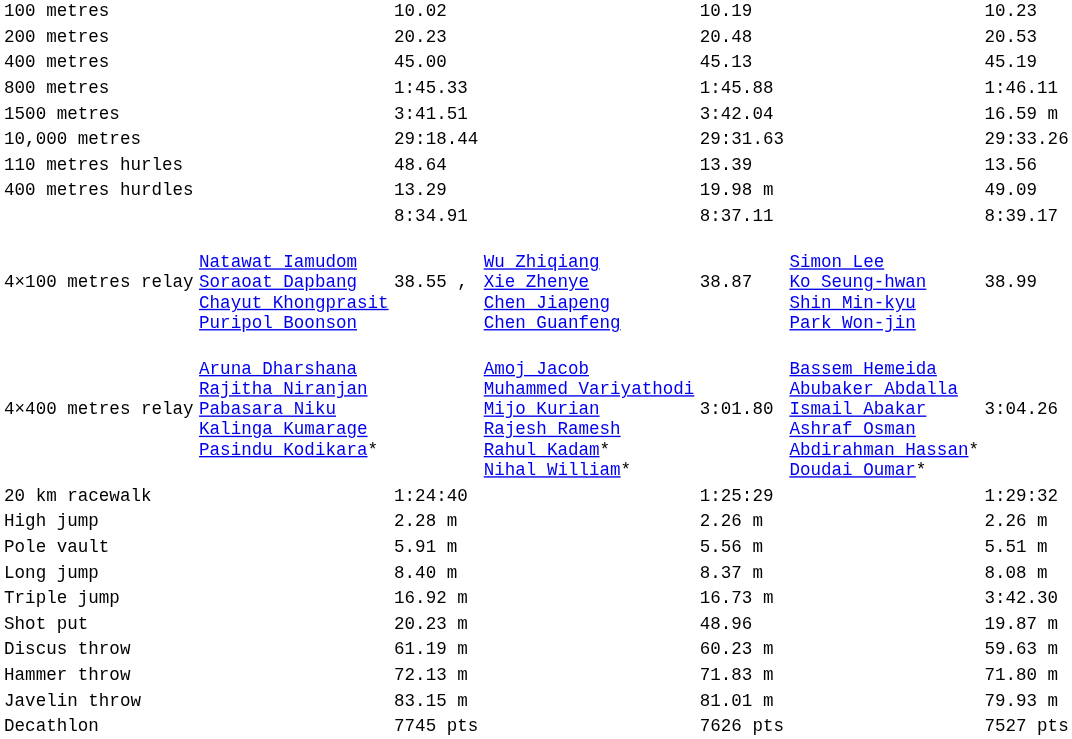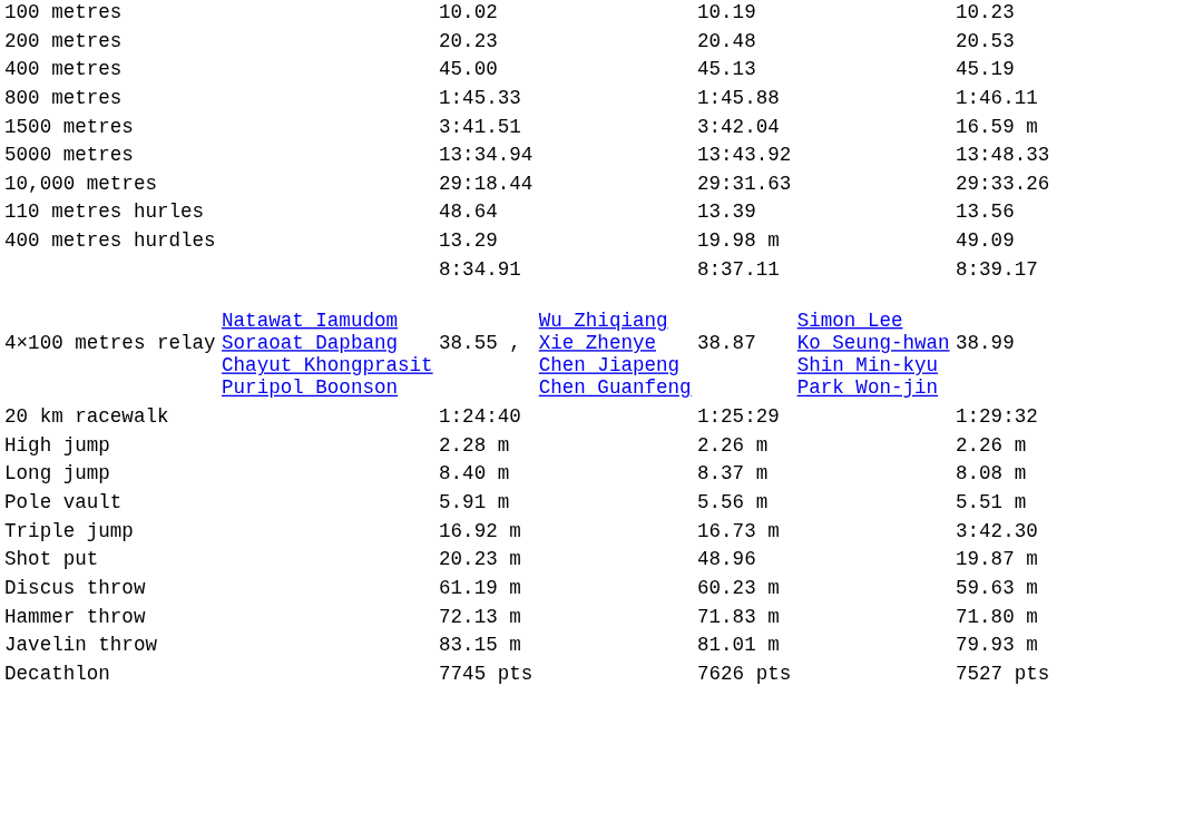 <table>
 <tr>
 <td>100 metres<br></td>
 <td></td>
 <td>10.02</td>
 <td></td>
 <td>10.19</td>
 <td></td>
 <td>10.23</td>
 </tr>
 <tr>
 <td>200 metres<br></td>
 <td></td>
 <td>20.23 <strong></strong></td>
 <td></td>
 <td>20.48</td>
 <td></td>
 <td>20.53</td>
 </tr>
 <tr>
 <td>400 metres<br></td>
 <td></td>
 <td>45.00</td>
 <td></td>
 <td>45.13</td>
 <td></td>
 <td>45.19</td>
 </tr>
 <tr>
 <td>800 metres<br></td>
 <td></td>
 <td>1:45.33</td>
 <td></td>
 <td>1:45.88</td>
 <td></td>
 <td>1:46.11</td>
 </tr>
 <tr>
 <td>1500 metres<br></td>
 <td></td>
 <td>3:41.51</td>
 <td></td>
 <td>3:42.04</td>
 <td></td>
 <td>16.59 m</td>
 </tr>
 <tr>
+<td>5000 metres<br></td>
+<td></td>
+<td>13:34.94</td>
+<td></td>
+<td>13:43.92</td>
+<td></td>
+<td>13:48.33</td>
+</tr>
+<tr>
 <td>10,000 metres<br></td>
 <td></td>
 <td>29:18.44</td>
 <td></td>
 <td>29:31.63</td>
 <td></td>
 <td>29:33.26</td>
 </tr>
 <tr>
 <td>110 metres hurles<br></td>
 <td></td>
 <td>48.64</td>
 <td></td>
 <td>13.39</td>
 <td></td>
 <td>13.56</td>
 </tr>
 <tr>
 <td>400 metres hurdles<br></td>
 <td></td>
 <td>13.29</td>
 <td></td>
 <td>19.98 m</td>
 <td></td>
 <td>49.09</td>
 </tr>
 <tr>
 <td><br></td>
 <td></td>
 <td>8:34.91</td>
 <td></td>
 <td>8:37.11</td>
 <td></td>
 <td>8:39.17</td>
 </tr>
 <tr>
 <td>4×100 metres relay <br></td>
 <td><br><a href='#'>Natawat Iamudom</a><br><a href='#'>Soraoat Dapbang</a><br><a href='#'>Chayut Khongprasit</a><br><a href='#'>Puripol Boonson</a></td>
 <td>38.55 <strong></strong>, <strong></strong></td>
 <td><br><a href='#'>Wu Zhiqiang</a><br><a href='#'>Xie Zhenye</a><br><a href='#'>Chen Jiapeng</a><br><a href='#'>Chen Guanfeng</a></td>
 <td>38.87</td>
 <td><br><a href='#'>Simon Lee</a><br><a href='#'>Ko Seung-hwan</a><br><a href='#'>Shin Min-kyu</a><br><a href='#'>Park Won-jin</a></td>
 <td>38.99</td>
 </tr>
 <tr>
-<td>4×400 metres relay<br></td>
-<td><br><a href='#'>Aruna Dharshana</a><br><a href='#'>Rajitha Niranjan</a><br><a href='#'>Pabasara Niku</a><br><a href='#'>Kalinga Kumarage</a><br><a href='#'>Pasindu Kodikara</a>*<br><br></td>
-<td></td>
-<td><br><a href='#'>Amoj Jacob</a><br><a href='#'>Muhammed Variyathodi</a><br><a href='#'>Mijo Kurian</a><br><a href='#'>Rajesh Ramesh</a><br><a href='#'>Rahul Kadam</a>*<br><a href='#'>Nihal William</a>*</td>
-<td>3:01.80</td>
-<td><br><a href='#'>Bassem Hemeida</a><br><a href='#'>Abubaker Abdalla</a><br><a href='#'>Ismail Abakar</a><br><a href='#'>Ashraf Osman</a><br><a href='#'>Abdirahman Hassan</a>*<br><a href='#'>Doudai Oumar</a>*</td>
-<td>3:04.26 </td>
-</tr>
-<tr>
 <td>20 km racewalk<br></td>
 <td></td>
 <td>1:24:40</td>
 <td></td>
 <td>1:25:29</td>
 <td></td>
 <td>1:29:32</td>
 </tr>
 <tr>
 <td>High jump<br></td>
 <td></td>
 <td>2.28 m</td>
 <td></td>
 <td>2.26 m</td>
 <td></td>
 <td>2.26 m</td>
 </tr>
 <tr>
+<td>Long jump<br></td>
+<td></td>
+<td>8.40 m <strong></strong></td>
+<td></td>
+<td>8.37 m</td>
+<td></td>
+<td>8.08 m</td>
+</tr>
+<tr>
 <td>Pole vault<br></td>
 <td></td>
 <td>5.91 m <strong></strong></td>
 <td></td>
 <td>5.56 m</td>
 <td></td>
 <td>5.51 m</td>
-</tr>
-<tr>
-<td>Long jump<br></td>
-<td></td>
-<td>8.40 m <strong></strong></td>
-<td></td>
-<td>8.37 m</td>
-<td></td>
-<td>8.08 m</td>
 </tr>
 <tr>
 <td>Triple jump<br></td>
 <td></td>
 <td>16.92 m</td>
 <td></td>
 <td>16.73 m</td>
 <td></td>
 <td>3:42.30</td>
 </tr>
 <tr>
 <td>Shot put<br></td>
 <td></td>
 <td>20.23 m</td>
 <td></td>
 <td>48.96</td>
 <td></td>
 <td>19.87 m</td>
 </tr>
 <tr>
 <td>Discus throw<br></td>
 <td></td>
 <td>61.19 m</td>
 <td></td>
 <td>60.23 m</td>
 <td></td>
 <td>59.63 m</td>
 </tr>
 <tr>
 <td>Hammer throw<br></td>
 <td></td>
 <td>72.13 m</td>
 <td></td>
 <td>71.83 m</td>
 <td></td>
 <td>71.80 m</td>
 </tr>
 <tr>
 <td>Javelin throw<br></td>
 <td></td>
 <td>83.15 m</td>
 <td></td>
 <td>81.01 m</td>
 <td></td>
 <td>79.93 m</td>
 </tr>
 <tr>
 <td>Decathlon<br></td>
 <td></td>
 <td>7745 pts</td>
 <td></td>
 <td>7626 pts</td>
 <td></td>
 <td>7527 pts</td>
 </tr>
 </table>
